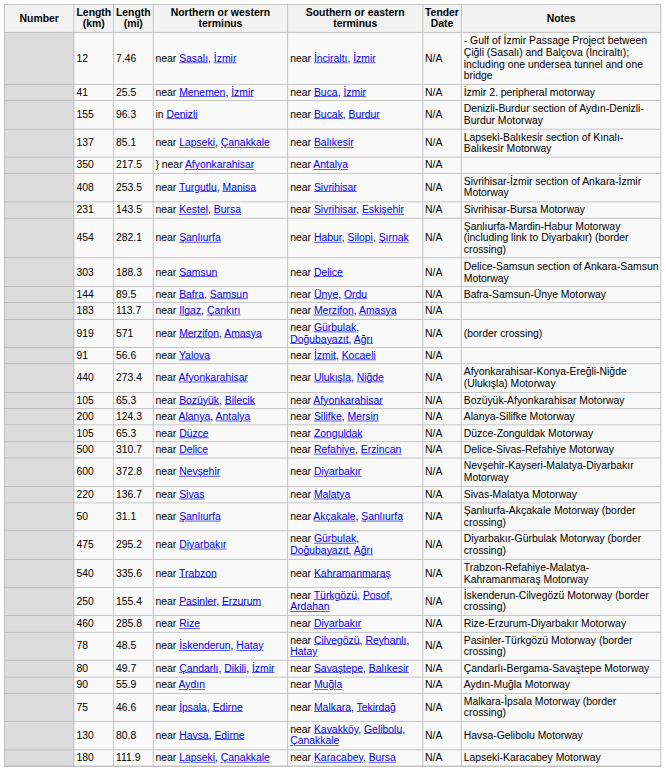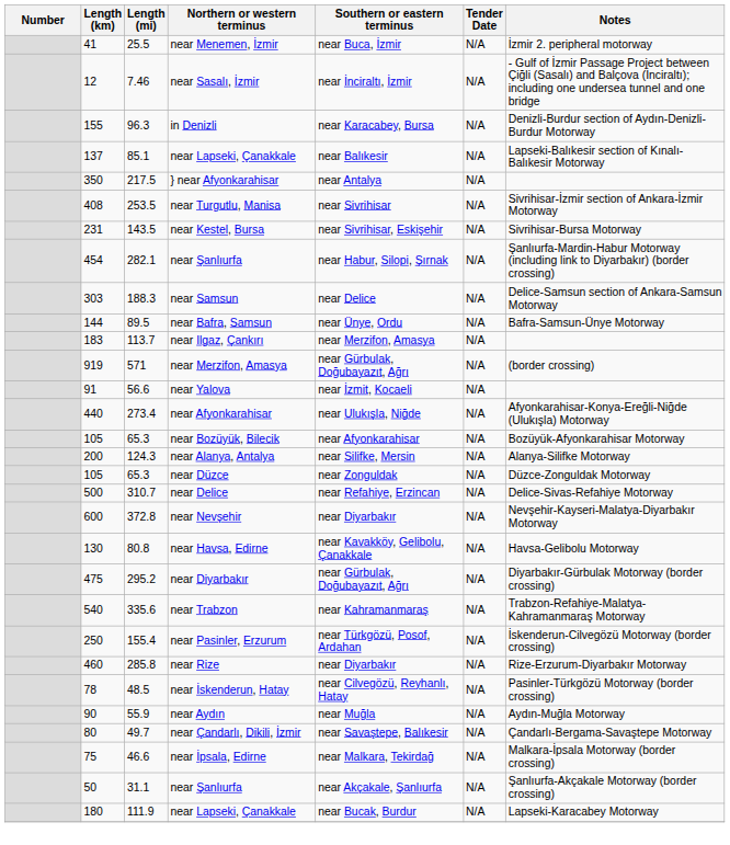 <table class="wikitable">
 <tr>
 <th width=100>Number</th>
 <th width="20">Length (km)</th>
 <th width=20>Length (mi)</th>
 <th width=200>Northern or western terminus</th>
 <th width=200>Southern or eastern terminus</th>
 <th width=40>Tender Date</th>
 <th width="300">Notes</th>
 </tr>
 <tr>
 <td style='background: #dcdcdc'></td>
+<td>41</td>
+<td>25.5</td>
+<td> near <a href='#'>Menemen</a>, <a href='#'>İzmir</a></td>
+<td> near <a href='#'>Buca</a>, <a href='#'>İzmir</a></td>
+<td>N/A</td>
+<td>İzmir 2. peripheral motorway</td>
+</tr>
+<tr>
+<td style='background: #dcdcdc'></td>
 <td>12</td>
 <td>7.46</td>
 <td> near <a href='#'>Sasalı</a>, <a href='#'>İzmir</a></td>
 <td> near <a href='#'>İnciraltı</a>, <a href='#'>İzmir</a></td>
 <td>N/A</td>
 <td> - Gulf of İzmir Passage Project between Çiğli (Sasalı) and Balçova (İnciraltı); including one undersea tunnel and one bridge</td>
 </tr>
 <tr>
 <td style='background: #dcdcdc'></td>
-<td>41</td>
-<td>25.5</td>
-<td> near <a href='#'>Menemen</a>, <a href='#'>İzmir</a></td>
-<td> near <a href='#'>Buca</a>, <a href='#'>İzmir</a></td>
-<td>N/A</td>
-<td>İzmir 2. peripheral motorway</td>
-</tr>
-<tr>
-<td style='background: #dcdcdc'></td>
 <td>155</td>
 <td>96.3</td>
 <td> in <a href='#'>Denizli</a></td>
-<td> near <a href='#'>Bucak</a>, <a href='#'>Burdur</a></td>
+<td> near <a href='#'>Karacabey</a>, <a href='#'>Bursa</a></td>
 <td>N/A</td>
 <td>Denizli-Burdur section of Aydın-Denizli-Burdur Motorway</td>
 </tr>
 <tr>
 <td style='background: #dcdcdc'></td>
 <td>137</td>
 <td>85.1</td>
 <td> near <a href='#'>Lapseki</a>, <a href='#'>Çanakkale</a></td>
 <td> near <a href='#'>Balıkesir</a></td>
 <td>N/A</td>
 <td>Lapseki-Balıkesir section of Kınalı-Balıkesir Motorway</td>
 </tr>
 <tr>
 <td style='background: #dcdcdc'></td>
 <td>350</td>
 <td>217.5</td>
 <td>} near <a href='#'>Afyonkarahisar</a></td>
 <td> near <a href='#'>Antalya</a></td>
 <td>N/A</td>
 <td></td>
 </tr>
 <tr>
 <td style='background: #dcdcdc'></td>
 <td>408</td>
 <td>253.5</td>
 <td> near <a href='#'>Turgutlu</a>, <a href='#'>Manisa</a></td>
 <td> near <a href='#'>Sivrihisar</a></td>
 <td>N/A</td>
 <td>Sivrihisar-İzmir section of Ankara-İzmir Motorway</td>
 </tr>
 <tr>
 <td style="background: #dcdcdc"></td>
 <td>231</td>
 <td>143.5</td>
 <td> near <a href='#'>Kestel</a>, <a href='#'>Bursa</a></td>
 <td> near <a href='#'>Sivrihisar</a>, <a href='#'>Eskişehir</a></td>
 <td>N/A</td>
 <td>Sivrihisar-Bursa Motorway</td>
 </tr>
 <tr>
 <td style="background: #dcdcdc"></td>
 <td>454</td>
 <td>282.1</td>
 <td> near <a href='#'>Şanlıurfa</a></td>
 <td> near <a href='#'>Habur</a>, <a href='#'>Silopi</a>, <a href='#'>Şırnak</a></td>
 <td>N/A</td>
 <td>Şanlıurfa-Mardin-Habur Motorway (including link to Diyarbakır) (border crossing)</td>
 </tr>
 <tr>
 <td style='background: #dcdcdc'></td>
 <td>303</td>
 <td>188.3</td>
 <td> near <a href='#'>Samsun</a></td>
 <td> near <a href='#'>Delice</a></td>
 <td>N/A</td>
 <td>Delice-Samsun section of Ankara-Samsun Motorway</td>
 </tr>
 <tr>
 <td style='background: #dcdcdc'></td>
 <td>144</td>
 <td>89.5</td>
 <td> near <a href='#'>Bafra</a>, <a href='#'>Samsun</a></td>
 <td> near <a href='#'>Ünye</a>, <a href='#'>Ordu</a></td>
 <td>N/A</td>
 <td>Bafra-Samsun-Ünye Motorway</td>
 </tr>
 <tr>
 <td style='background: #dcdcdc'></td>
 <td>183</td>
 <td>113.7</td>
 <td> near <a href='#'>Ilgaz</a>, <a href='#'>Çankırı</a></td>
 <td> near <a href='#'>Merzifon</a>, <a href='#'>Amasya</a></td>
 <td>N/A</td>
 <td></td>
 </tr>
 <tr>
 <td style='background: #dcdcdc'></td>
 <td>919</td>
 <td>571</td>
 <td> near <a href='#'>Merzifon</a>, <a href='#'>Amasya</a></td>
 <td> near <a href='#'>Gürbulak</a>, <a href='#'>Doğubayazıt</a>, <a href='#'>Ağrı</a></td>
 <td>N/A</td>
 <td> (border crossing)</td>
 </tr>
 <tr>
 <td style='background: #dcdcdc'></td>
 <td>91</td>
 <td>56.6</td>
 <td> near <a href='#'>Yalova</a></td>
 <td> near <a href='#'>İzmit</a>, <a href='#'>Kocaeli</a></td>
 <td>N/A</td>
 <td></td>
 </tr>
 <tr>
 <td style='background: #dcdcdc'></td>
 <td>440</td>
 <td>273.4</td>
 <td> near <a href='#'>Afyonkarahisar</a></td>
 <td> near <a href='#'>Ulukışla</a>, <a href='#'>Niğde</a></td>
 <td>N/A</td>
 <td>Afyonkarahisar-Konya-Ereğli-Niğde (Ulukışla) Motorway</td>
 </tr>
 <tr>
 <td style='background: #dcdcdc'></td>
 <td>105</td>
 <td>65.3</td>
 <td> near <a href='#'>Bozüyük</a>, <a href='#'>Bilecik</a></td>
 <td> near <a href='#'>Afyonkarahisar</a></td>
 <td>N/A</td>
 <td>Bozüyük-Afyonkarahisar Motorway</td>
 </tr>
 <tr>
 <td style='background: #dcdcdc'></td>
 <td>200</td>
 <td>124.3</td>
 <td> near <a href='#'>Alanya</a>, <a href='#'>Antalya</a></td>
 <td> near <a href='#'>Silifke</a>, <a href='#'>Mersin</a></td>
 <td>N/A</td>
 <td>Alanya-Silifke Motorway</td>
 </tr>
 <tr>
 <td style='background: #dcdcdc'></td>
 <td>105</td>
 <td>65.3</td>
 <td> near <a href='#'>Düzce</a></td>
 <td> near <a href='#'>Zonguldak</a></td>
 <td>N/A</td>
 <td>Düzce-Zonguldak Motorway</td>
 </tr>
 <tr>
 <td style='background: #dcdcdc'></td>
 <td>500</td>
 <td>310.7</td>
 <td> near <a href='#'>Delice</a></td>
 <td> near <a href='#'>Refahiye</a>, <a href='#'>Erzincan</a></td>
 <td>N/A</td>
 <td>Delice-Sivas-Refahiye Motorway</td>
 </tr>
 <tr>
 <td style='background: #dcdcdc'></td>
 <td>600</td>
 <td>372.8</td>
 <td> near <a href='#'>Nevşehir</a></td>
 <td> near <a href='#'>Diyarbakır</a></td>
 <td>N/A</td>
 <td>Nevşehir-Kayseri-Malatya-Diyarbakır Motorway</td>
 </tr>
 <tr>
 <td style='background: #dcdcdc'></td>
-<td>220</td>
-<td>136.7</td>
-<td> near <a href='#'>Sivas</a></td>
-<td> near <a href='#'>Malatya</a></td>
+<td>130</td>
+<td>80.8</td>
+<td>  near <a href='#'>Havsa</a>, <a href='#'>Edirne</a></td>
+<td> near <a href='#'>Kavakköy</a>, <a href='#'>Gelibolu</a>, <a href='#'>Çanakkale</a></td>
 <td>N/A</td>
-<td>Sivas-Malatya Motorway</td>
-</tr>
-<tr>
-<td style='background: #dcdcdc'></td>
-<td>50</td>
-<td>31.1</td>
-<td> near <a href='#'>Şanlıurfa</a></td>
-<td> near <a href='#'>Akçakale</a>, <a href='#'>Şanlıurfa</a></td>
-<td>N/A</td>
-<td>Şanlıurfa-Akçakale Motorway (border crossing)</td>
+<td>Havsa-Gelibolu Motorway</td>
 </tr>
 <tr>
 <td style='background: #dcdcdc'></td>
 <td>475</td>
 <td>295.2</td>
 <td> near <a href='#'>Diyarbakır</a></td>
 <td> near <a href='#'>Gürbulak</a>, <a href='#'>Doğubayazıt</a>, <a href='#'>Ağrı</a></td>
 <td>N/A</td>
 <td>Diyarbakır-Gürbulak Motorway (border crossing)</td>
 </tr>
 <tr>
 <td style='background: #dcdcdc'></td>
 <td>540</td>
 <td>335.6</td>
 <td> near <a href='#'>Trabzon</a></td>
 <td> near <a href='#'>Kahramanmaraş</a></td>
 <td>N/A</td>
 <td>Trabzon-Refahiye-Malatya-Kahramanmaraş Motorway</td>
 </tr>
 <tr>
 <td style='background: #dcdcdc'></td>
 <td>250</td>
 <td>155.4</td>
 <td> near <a href='#'>Pasinler</a>, <a href='#'>Erzurum</a></td>
 <td> near <a href='#'>Türkgözü</a>, <a href='#'>Posof</a>, <a href='#'>Ardahan</a></td>
 <td>N/A</td>
 <td>İskenderun-Cilvegözü Motorway (border crossing)</td>
 </tr>
 <tr>
 <td style='background: #dcdcdc'></td>
 <td>460</td>
 <td>285.8</td>
 <td> near <a href='#'>Rize</a></td>
 <td> near <a href='#'>Diyarbakır</a></td>
 <td>N/A</td>
 <td>Rize-Erzurum-Diyarbakır Motorway</td>
 </tr>
 <tr>
 <td style='background: #dcdcdc'></td>
 <td>78</td>
 <td>48.5</td>
 <td> near <a href='#'>İskenderun</a>, <a href='#'>Hatay</a></td>
 <td> near <a href='#'>Cilvegözü</a>, <a href='#'>Reyhanlı</a>, <a href='#'>Hatay</a></td>
 <td>N/A</td>
 <td>Pasinler-Türkgözü Motorway (border crossing)</td>
 </tr>
 <tr>
 <td style='background: #dcdcdc'></td>
+<td>90</td>
+<td>55.9</td>
+<td> near <a href='#'>Aydın</a></td>
+<td> near <a href='#'>Muğla</a></td>
+<td>N/A</td>
+<td>Aydın-Muğla Motorway</td>
+</tr>
+<tr>
+<td style='background: #dcdcdc'></td>
 <td>80</td>
 <td>49.7</td>
 <td> near <a href='#'>Çandarlı</a>, <a href='#'>Dikili</a>, <a href='#'>İzmir</a></td>
 <td> near <a href='#'>Savaştepe</a>, <a href='#'>Balıkesir</a></td>
 <td>N/A</td>
 <td>Çandarlı-Bergama-Savaştepe Motorway</td>
-</tr>
-<tr>
-<td style='background: #dcdcdc'></td>
-<td>90</td>
-<td>55.9</td>
-<td> near <a href='#'>Aydın</a></td>
-<td> near <a href='#'>Muğla</a></td>
-<td>N/A</td>
-<td>Aydın-Muğla Motorway</td>
 </tr>
 <tr>
 <td style='background: #dcdcdc'></td>
 <td>75</td>
 <td>46.6</td>
 <td> near <a href='#'>İpsala</a>, <a href='#'>Edirne</a></td>
 <td> near <a href='#'>Malkara</a>, <a href='#'>Tekirdağ</a></td>
 <td>N/A</td>
 <td>Malkara-İpsala Motorway (border crossing)</td>
 </tr>
 <tr>
 <td style='background: #dcdcdc'></td>
-<td>130</td>
-<td>80.8</td>
-<td>  near <a href='#'>Havsa</a>, <a href='#'>Edirne</a></td>
-<td> near <a href='#'>Kavakköy</a>, <a href='#'>Gelibolu</a>, <a href='#'>Çanakkale</a></td>
+<td>50</td>
+<td>31.1</td>
+<td> near <a href='#'>Şanlıurfa</a></td>
+<td> near <a href='#'>Akçakale</a>, <a href='#'>Şanlıurfa</a></td>
 <td>N/A</td>
-<td>Havsa-Gelibolu Motorway</td>
+<td>Şanlıurfa-Akçakale Motorway (border crossing)</td>
 </tr>
 <tr>
 <td style='background: #dcdcdc'></td>
 <td>180</td>
 <td>111.9</td>
 <td>  near <a href='#'>Lapseki</a>, <a href='#'>Çanakkale</a></td>
-<td> near <a href='#'>Karacabey</a>, <a href='#'>Bursa</a></td>
+<td> near <a href='#'>Bucak</a>, <a href='#'>Burdur</a></td>
 <td>N/A</td>
 <td>Lapseki-Karacabey Motorway</td>
 </tr>
 <tr>
 </tr>
 </table>
